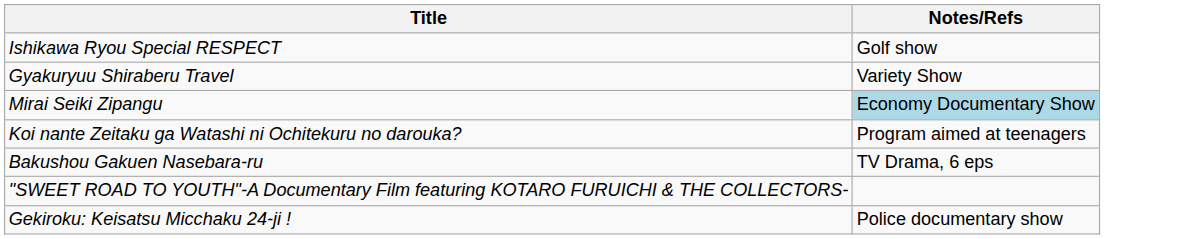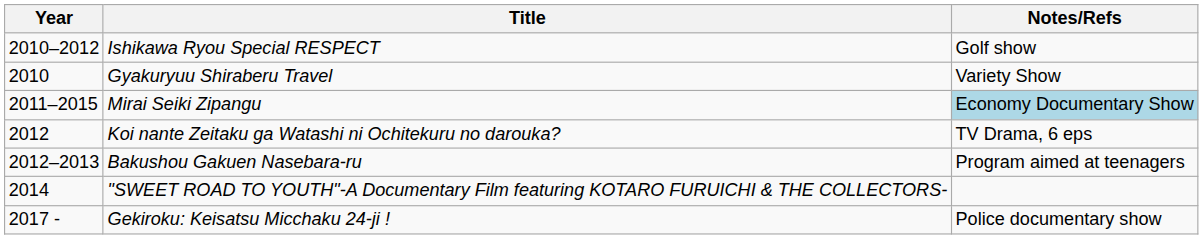 <table class="wikitable">
 <tr>
+<th>Year</th>
 <th>Title</th>
 <th>Notes/Refs</th>
 </tr>
 <tr>
+<td>2010–2012</td>
 <td><em>Ishikawa Ryou Special RESPECT</em></td>
 <td>Golf show</td>
 </tr>
 <tr>
+<td>2010</td>
 <td><em>Gyakuryuu Shiraberu Travel</em></td>
 <td>Variety Show</td>
 </tr>
 <tr>
+<td>2011–2015</td>
 <td><em>Mirai Seiki Zipangu</em></td>
 <td style="background: lightblue;">Economy Documentary Show</td>
 </tr>
 <tr>
+<td>2012</td>
 <td><em>Koi nante Zeitaku ga Watashi ni Ochitekuru no darouka?</em></td>
+<td>TV Drama, 6 eps</td>
+</tr>
+<tr>
+<td>2012–2013</td>
+<td><em>Bakushou Gakuen Nasebara-ru</em></td>
 <td>Program aimed at teenagers</td>
 </tr>
 <tr>
-<td><em>Bakushou Gakuen Nasebara-ru</em></td>
-<td>TV Drama, 6 eps</td>
-</tr>
-<tr>
+<td>2014</td>
 <td><em>"SWEET ROAD TO YOUTH"-A Documentary Film featuring KOTARO FURUICHI & THE COLLECTORS-</em></td>
 <td></td>
 </tr>
 <tr>
+<td>2017 -</td>
 <td><em>Gekiroku: Keisatsu Micchaku 24-ji !</em></td>
 <td>Police documentary show</td>
 </tr>
 </table>
